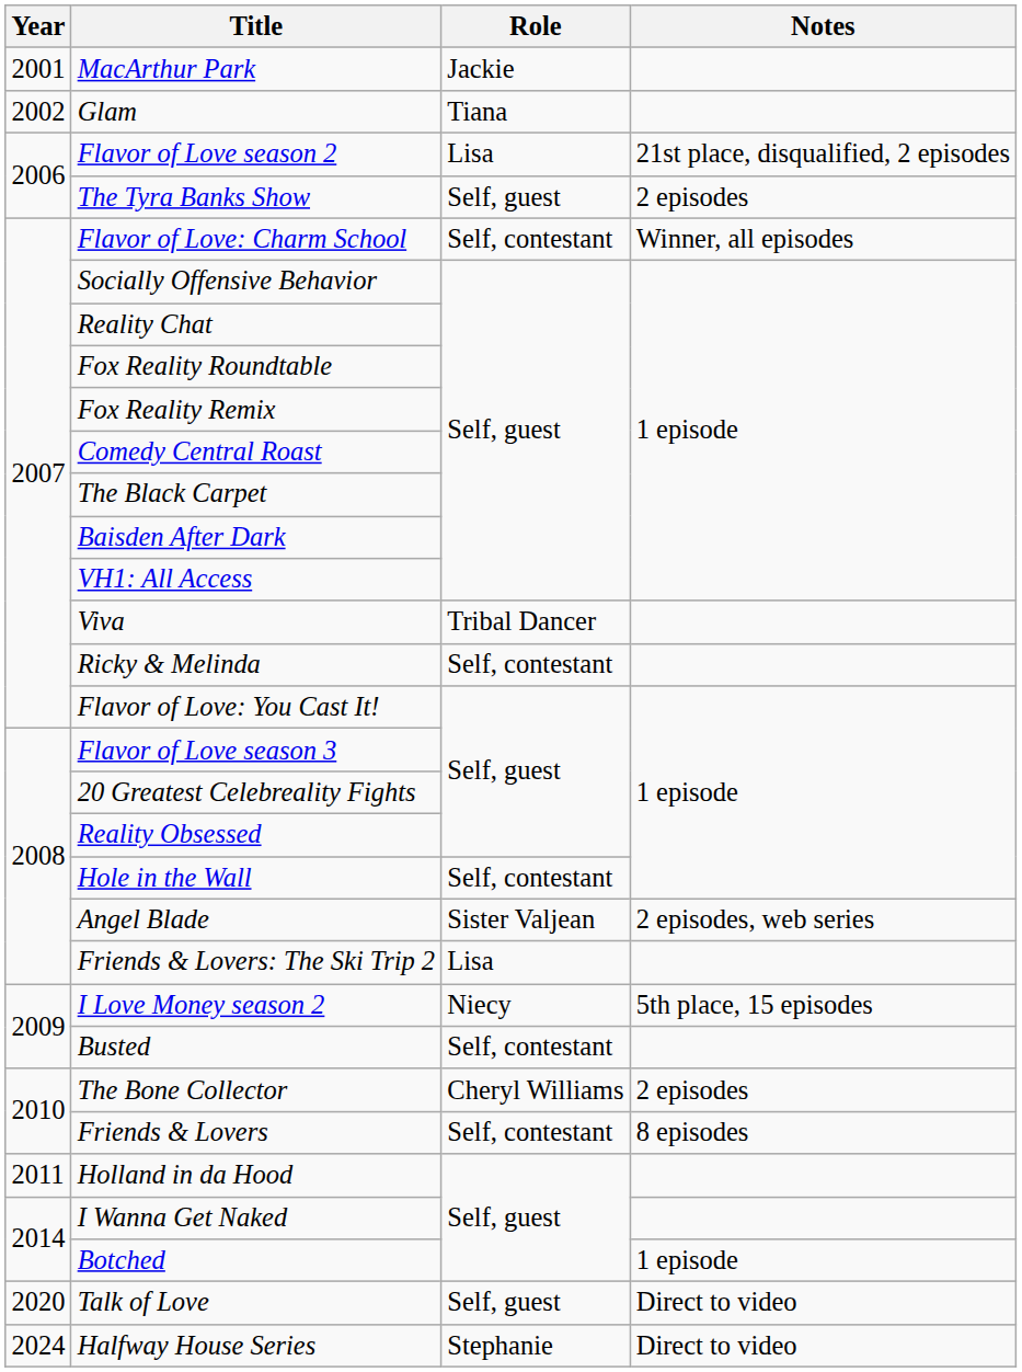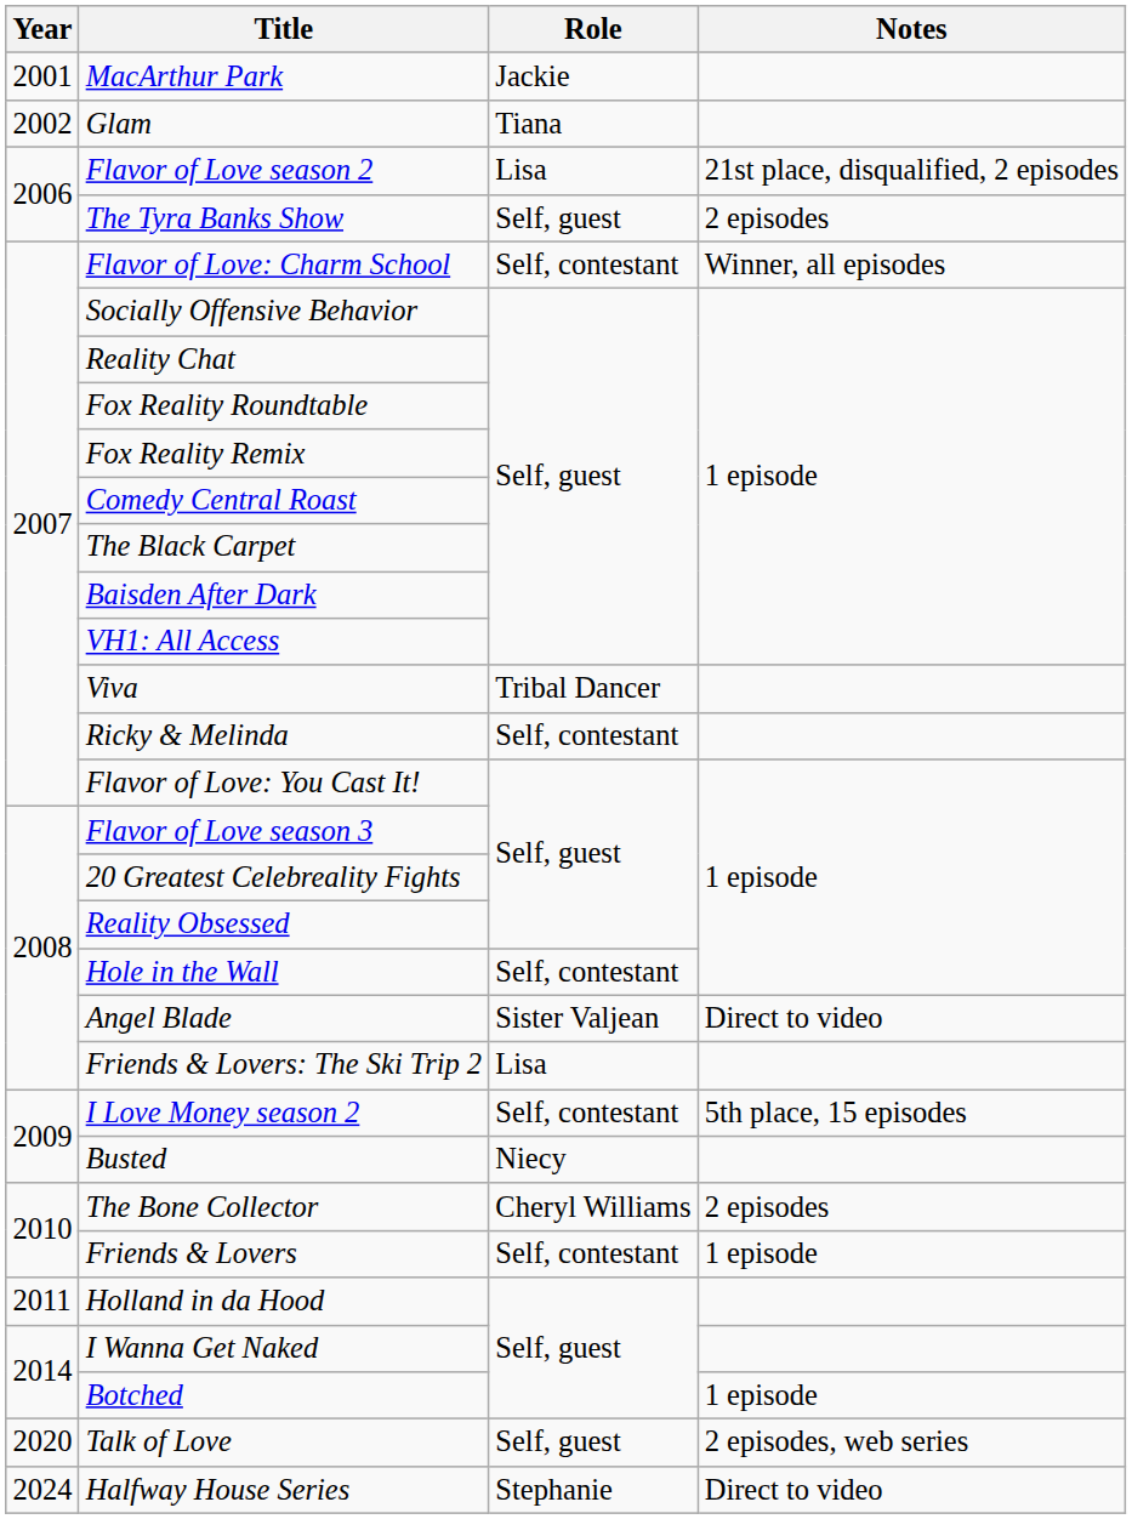 <table class="wikitable">
 <tr>
 <th>Year</th>
 <th>Title</th>
 <th>Role</th>
 <th>Notes</th>
 </tr>
 <tr>
 <td>2001</td>
 <td><em><a href='#'>MacArthur Park</a></em></td>
 <td>Jackie</td>
 <td></td>
 </tr>
 <tr>
 <td>2002</td>
 <td><em>Glam</em></td>
 <td>Tiana</td>
 <td></td>
 </tr>
 <tr>
 <td rowspan="2">2006</td>
 <td><em><a href='#'>Flavor of Love season 2</a></em></td>
 <td>Lisa</td>
 <td>21st place, disqualified, 2 episodes</td>
 </tr>
 <tr>
 <td><em><a href='#'>The Tyra Banks Show</a></em></td>
 <td>Self, guest</td>
 <td>2 episodes</td>
 </tr>
 <tr>
 <td rowspan="12">2007</td>
 <td><em><a href='#'>Flavor of Love: Charm School</a></em></td>
 <td>Self, contestant</td>
 <td>Winner, all episodes</td>
 </tr>
 <tr>
 <td><em>Socially Offensive Behavior</em></td>
 <td rowspan="8">Self, guest</td>
 <td rowspan="8">1 episode</td>
 </tr>
 <tr>
 <td><em>Reality Chat</em></td>
 </tr>
 <tr>
 <td><em>Fox Reality Roundtable</em></td>
 </tr>
 <tr>
 <td><em>Fox Reality Remix</em></td>
 </tr>
 <tr>
 <td><em><a href='#'>Comedy Central Roast</a></em></td>
 </tr>
 <tr>
 <td><em>The Black Carpet</em></td>
 </tr>
 <tr>
 <td><em><a href='#'>Baisden After Dark</a></em></td>
 </tr>
 <tr>
 <td><em><a href='#'>VH1: All Access</a></em></td>
 </tr>
 <tr>
 <td><em>Viva</em></td>
 <td>Tribal Dancer</td>
 <td></td>
 </tr>
 <tr>
 <td><em>Ricky & Melinda</em></td>
 <td>Self, contestant</td>
 <td></td>
 </tr>
 <tr>
 <td><em>Flavor of Love: You Cast It!</em></td>
 <td rowspan="4">Self, guest</td>
 <td rowspan="5">1 episode</td>
 </tr>
 <tr>
 <td rowspan="6">2008</td>
 <td><em><a href='#'>Flavor of Love season 3</a></em></td>
 </tr>
 <tr>
 <td><em>20 Greatest Celebreality Fights</em></td>
 </tr>
 <tr>
 <td><em><a href='#'>Reality Obsessed</a></em></td>
 </tr>
 <tr>
 <td><em><a href='#'>Hole in the Wall</a></em></td>
 <td>Self, contestant</td>
 </tr>
 <tr>
 <td><em>Angel Blade</em></td>
 <td>Sister Valjean</td>
-<td>2 episodes, web series</td>
+<td>Direct to video</td>
 </tr>
 <tr>
 <td><em>Friends & Lovers: The Ski Trip 2</em></td>
 <td>Lisa</td>
 <td></td>
 </tr>
 <tr>
 <td rowspan="2">2009</td>
 <td><em><a href='#'>I Love Money season 2</a></em></td>
-<td>Niecy</td>
+<td>Self, contestant</td>
 <td>5th place, 15 episodes</td>
 </tr>
 <tr>
 <td><em>Busted</em></td>
-<td>Self, contestant</td>
+<td>Niecy</td>
 <td></td>
 </tr>
 <tr>
 <td rowspan="2">2010</td>
 <td><em>The Bone Collector</em></td>
 <td>Cheryl Williams</td>
 <td>2 episodes</td>
 </tr>
 <tr>
 <td><em>Friends & Lovers</em></td>
 <td>Self, contestant</td>
-<td>8 episodes</td>
+<td>1 episode</td>
 </tr>
 <tr>
 <td>2011</td>
 <td><em>Holland in da Hood</em></td>
 <td rowspan="3">Self, guest</td>
 <td></td>
 </tr>
 <tr>
 <td rowspan="2">2014</td>
 <td><em>I Wanna Get Naked</em></td>
 <td></td>
 </tr>
 <tr>
 <td><em><a href='#'>Botched</a></em></td>
 <td>1 episode</td>
 </tr>
 <tr>
 <td>2020</td>
 <td><em>Talk of Love</em></td>
 <td>Self, guest</td>
-<td>Direct to video</td>
+<td>2 episodes, web series</td>
 </tr>
 <tr>
 <td>2024</td>
 <td><em>Halfway House Series</em></td>
 <td>Stephanie</td>
 <td>Direct to video</td>
 </tr>
 </table>
